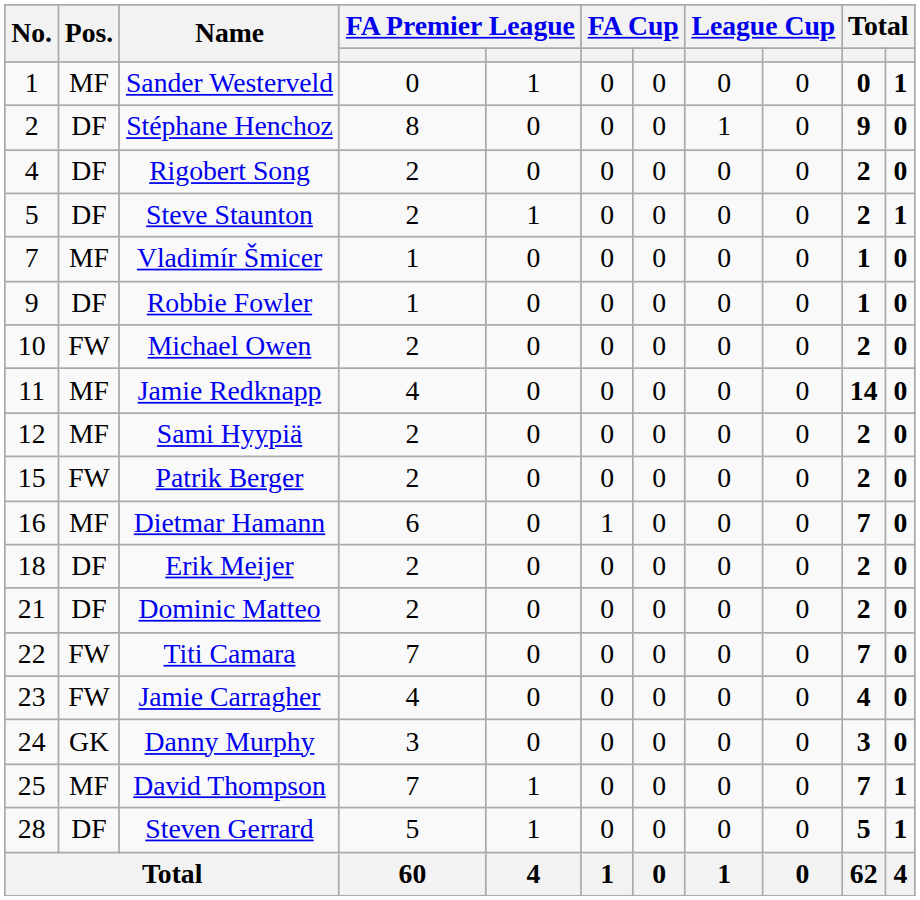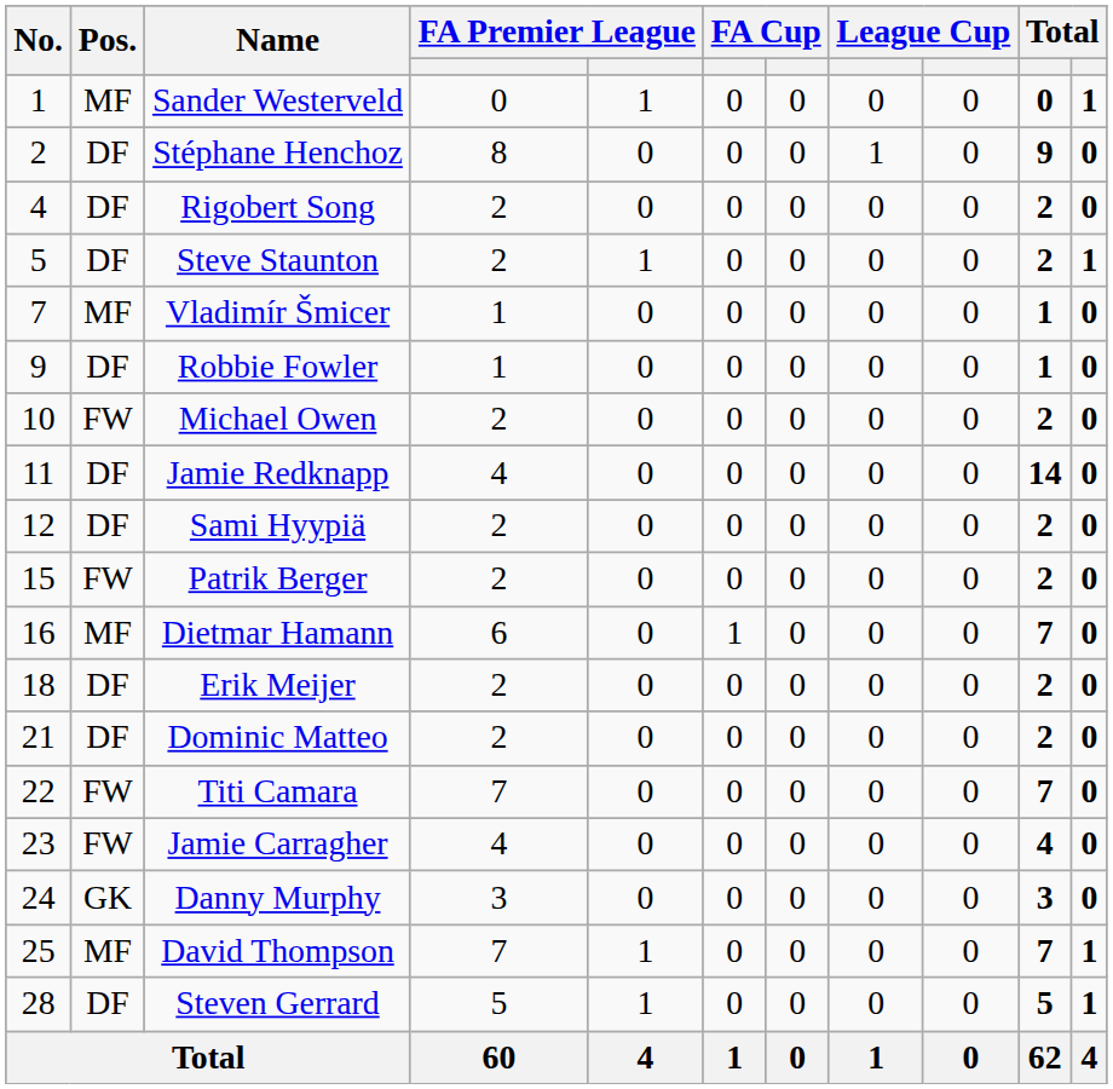 <table class="wikitable sortable" style="text-align: center;">
 <tr>
 <th rowspan="2">No.</th>
 <th rowspan="2">Pos.</th>
 <th rowspan="2">Name</th>
 <th colspan="2"><a href='#'>FA Premier League</a></th>
 <th colspan="2"><a href='#'>FA Cup</a></th>
 <th colspan="2"><a href='#'>League Cup</a></th>
 <th colspan="2">Total</th>
 </tr>
 <tr>
 <th></th>
 <th></th>
 <th></th>
 <th></th>
 <th></th>
 <th></th>
 <th></th>
 <th></th>
 </tr>
 <tr>
 <td>1</td>
 <td>MF</td>
 <td><a href='#'>Sander Westerveld</a></td>
 <td>0</td>
 <td>1</td>
 <td>0</td>
 <td>0</td>
 <td>0</td>
 <td>0</td>
 <td><strong>0</strong></td>
 <td><strong>1</strong></td>
 </tr>
 <tr>
 <td>2</td>
 <td>DF</td>
 <td><a href='#'>Stéphane Henchoz</a></td>
 <td>8</td>
 <td>0</td>
 <td>0</td>
 <td>0</td>
 <td>1</td>
 <td>0</td>
 <td><strong>9</strong></td>
 <td><strong>0</strong></td>
 </tr>
 <tr>
 <td>4</td>
 <td>DF</td>
 <td><a href='#'>Rigobert Song</a></td>
 <td>2</td>
 <td>0</td>
 <td>0</td>
 <td>0</td>
 <td>0</td>
 <td>0</td>
 <td><strong>2</strong></td>
 <td><strong>0</strong></td>
 </tr>
 <tr>
 <td>5</td>
 <td>DF</td>
 <td><a href='#'>Steve Staunton</a></td>
 <td>2</td>
 <td>1</td>
 <td>0</td>
 <td>0</td>
 <td>0</td>
 <td>0</td>
 <td><strong>2</strong></td>
 <td><strong>1</strong></td>
 </tr>
 <tr>
 <td>7</td>
 <td>MF</td>
 <td><a href='#'>Vladimír Šmicer</a></td>
 <td>1</td>
 <td>0</td>
 <td>0</td>
 <td>0</td>
 <td>0</td>
 <td>0</td>
 <td><strong>1</strong></td>
 <td><strong>0</strong></td>
 </tr>
 <tr>
 <td>9</td>
 <td>DF</td>
 <td><a href='#'>Robbie Fowler</a></td>
 <td>1</td>
 <td>0</td>
 <td>0</td>
 <td>0</td>
 <td>0</td>
 <td>0</td>
 <td><strong>1</strong></td>
 <td><strong>0</strong></td>
 </tr>
 <tr>
 <td>10</td>
 <td>FW</td>
 <td><a href='#'>Michael Owen</a></td>
 <td>2</td>
 <td>0</td>
 <td>0</td>
 <td>0</td>
 <td>0</td>
 <td>0</td>
 <td><strong>2</strong></td>
 <td><strong>0</strong></td>
 </tr>
 <tr>
 <td>11</td>
-<td>MF</td>
+<td>DF</td>
 <td><a href='#'>Jamie Redknapp</a></td>
 <td>4</td>
 <td>0</td>
 <td>0</td>
 <td>0</td>
 <td>0</td>
 <td>0</td>
 <td><strong>14</strong></td>
 <td><strong>0</strong></td>
 </tr>
 <tr>
 <td>12</td>
-<td>MF</td>
+<td>DF</td>
 <td><a href='#'>Sami Hyypiä</a></td>
 <td>2</td>
 <td>0</td>
 <td>0</td>
 <td>0</td>
 <td>0</td>
 <td>0</td>
 <td><strong>2</strong></td>
 <td><strong>0</strong></td>
 </tr>
 <tr>
 <td>15</td>
 <td>FW</td>
 <td><a href='#'>Patrik Berger</a></td>
 <td>2</td>
 <td>0</td>
 <td>0</td>
 <td>0</td>
 <td>0</td>
 <td>0</td>
 <td><strong>2</strong></td>
 <td><strong>0</strong></td>
 </tr>
 <tr>
 <td>16</td>
 <td>MF</td>
 <td><a href='#'>Dietmar Hamann</a></td>
 <td>6</td>
 <td>0</td>
 <td>1</td>
 <td>0</td>
 <td>0</td>
 <td>0</td>
 <td><strong>7</strong></td>
 <td><strong>0</strong></td>
 </tr>
 <tr>
 <td>18</td>
 <td>DF</td>
 <td><a href='#'>Erik Meijer</a></td>
 <td>2</td>
 <td>0</td>
 <td>0</td>
 <td>0</td>
 <td>0</td>
 <td>0</td>
 <td><strong>2</strong></td>
 <td><strong>0</strong></td>
 </tr>
 <tr>
 <td>21</td>
 <td>DF</td>
 <td><a href='#'>Dominic Matteo</a></td>
 <td>2</td>
 <td>0</td>
 <td>0</td>
 <td>0</td>
 <td>0</td>
 <td>0</td>
 <td><strong>2</strong></td>
 <td><strong>0</strong></td>
 </tr>
 <tr>
 <td>22</td>
 <td>FW</td>
 <td><a href='#'>Titi Camara</a></td>
 <td>7</td>
 <td>0</td>
 <td>0</td>
 <td>0</td>
 <td>0</td>
 <td>0</td>
 <td><strong>7</strong></td>
 <td><strong>0</strong></td>
 </tr>
 <tr>
 <td>23</td>
 <td>FW</td>
 <td><a href='#'>Jamie Carragher</a></td>
 <td>4</td>
 <td>0</td>
 <td>0</td>
 <td>0</td>
 <td>0</td>
 <td>0</td>
 <td><strong>4</strong></td>
 <td><strong>0</strong></td>
 </tr>
 <tr>
 <td>24</td>
 <td>GK</td>
 <td><a href='#'>Danny Murphy</a></td>
 <td>3</td>
 <td>0</td>
 <td>0</td>
 <td>0</td>
 <td>0</td>
 <td>0</td>
 <td><strong>3</strong></td>
 <td><strong>0</strong></td>
 </tr>
 <tr>
 <td>25</td>
 <td>MF</td>
 <td><a href='#'>David Thompson</a></td>
 <td>7</td>
 <td>1</td>
 <td>0</td>
 <td>0</td>
 <td>0</td>
 <td>0</td>
 <td><strong>7</strong></td>
 <td><strong>1</strong></td>
 </tr>
 <tr>
 <td>28</td>
 <td>DF</td>
 <td><a href='#'>Steven Gerrard</a></td>
 <td>5</td>
 <td>1</td>
 <td>0</td>
 <td>0</td>
 <td>0</td>
 <td>0</td>
 <td><strong>5</strong></td>
 <td><strong>1</strong></td>
 </tr>
 <tr>
 <th colspan=3>Total</th>
 <th>60</th>
 <th>4</th>
 <th>1</th>
 <th>0</th>
 <th>1</th>
 <th>0</th>
 <th>62</th>
 <th>4</th>
 </tr>
 </table>
